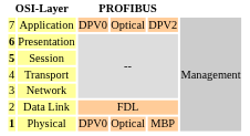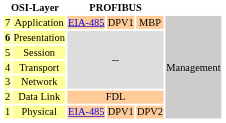 <table border="0" cellspacing="3" style="margin:1em auto">
 <tr>
 <th colspan="2">OSI-Layer</th>
 <th colspan="3" align="center">PROFIBUS</th>
 </tr>
 <tr ---->
 <td align="center" bgcolor="#ffff99">7</td>
 <td align="center" bgcolor="#ffff99">Application</td>
-<td align="center" bgcolor="#ffcc99">DPV0</td>
-<td align="center" bgcolor="#ffcc99">Optical</td>
-<td align="center" bgcolor="#ffcc99">DPV2</td>
+<td align="center" bgcolor="#ffcc99"><a href='#'>EIA-485</a></td>
+<td align="center" bgcolor="#ffcc99">DPV1</td>
+<td align="center" bgcolor="#ffcc99">MBP</td>
 <td rowspan="7" align="center" bgcolor="#cccccc">Management</td>
 </tr>
 <tr ---->
 <td align="center" bgcolor="#ffff99"><strong>6</strong></td>
 <td align="center" bgcolor="#ffff99">Presentation</td>
 <td colspan="3" rowspan="4" align="center" bgcolor="#dddddd">--</td>
 </tr>
 <tr ---->
-<td align="center" bgcolor="#ffff99"><strong>5</strong></td>
+<td align="center" bgcolor="#ffff99">5</td>
 <td align="center" bgcolor="#ffff99">Session</td>
 </tr>
 <tr ---->
 <td align="center" bgcolor="#ffff99">4</td>
 <td align="center" bgcolor="#ffff99">Transport</td>
 </tr>
 <tr ---->
 <td align="center" bgcolor="#ffff99">3</td>
 <td align="center" bgcolor="#ffff99">Network</td>
 </tr>
 <tr ---->
 <td align="center" bgcolor="#ffff99">2</td>
 <td align="center" bgcolor="#ffff99">Data Link</td>
 <td colspan="3" align="center" bgcolor="#ffcc99">FDL</td>
 </tr>
 <tr ---->
-<td align="center" bgcolor="#ffff99"><strong>1</strong></td>
+<td align="center" bgcolor="#ffff99">1</td>
 <td align="center" bgcolor="#ffff99">Physical</td>
-<td align="center" bgcolor="#ffcc99">DPV0</td>
-<td align="center" bgcolor="#ffcc99">Optical</td>
-<td align="center" bgcolor="#ffcc99">MBP</td>
+<td align="center" bgcolor="#ffcc99"><a href='#'>EIA-485</a></td>
+<td align="center" bgcolor="#ffcc99">DPV1</td>
+<td align="center" bgcolor="#ffcc99">DPV2</td>
 </tr>
 </table>
